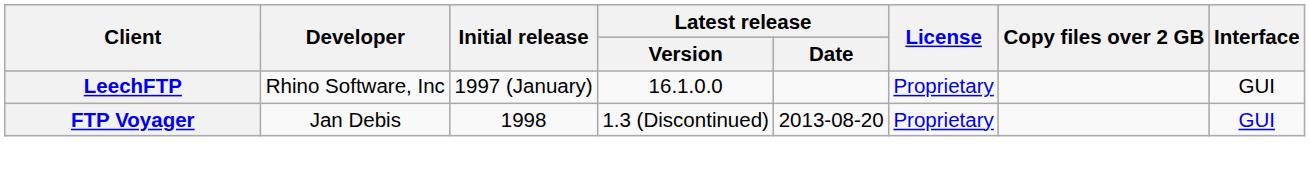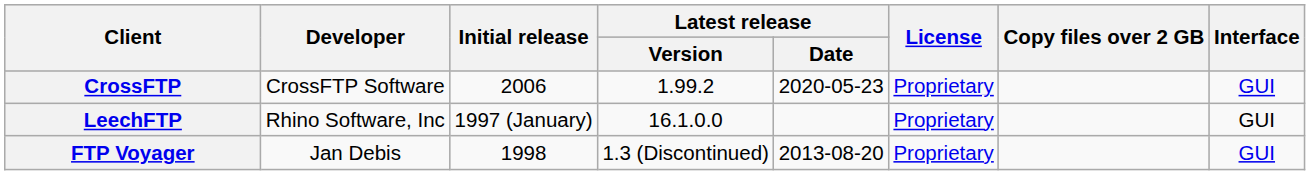 <table class="sortable wikitable" style="width: auto; table-layout: fixed; font-size: smaller; text-align: center;">
 <tr style="background: #ececec">
 <th rowspan="2" style="width:12em">Client</th>
 <th rowspan="2">Developer</th>
 <th rowspan="2">Initial release</th>
 <th colspan="2">Latest release</th>
 <th rowspan="2"><a href='#'>License</a></th>
 <th rowspan="2">Copy files over 2 GB</th>
 <th rowspan="2">Interface</th>
 </tr>
 <tr>
 <th>Version </th>
 <th>Date </th>
+</tr>
+<tr>
+<th><a href='#'>CrossFTP</a></th>
+<td>CrossFTP Software</td>
+<td>2006</td>
+<td>1.99.2</td>
+<td>2020-05-23</td>
+<td><a href='#'>Proprietary</a></td>
+<td></td>
+<td><a href='#'>GUI</a></td>
 </tr>
 <tr>
 <th><a href='#'>LeechFTP</a></th>
 <td>Rhino Software, Inc</td>
 <td>1997 (January)</td>
 <td>16.1.0.0</td>
 <td></td>
 <td><a href='#'>Proprietary</a></td>
 <td></td>
 <td>GUI</td>
 </tr>
 <tr>
 <th><a href='#'>FTP Voyager</a></th>
 <td>Jan Debis</td>
 <td>1998</td>
 <td>1.3 (Discontinued)</td>
 <td>2013-08-20</td>
 <td><a href='#'>Proprietary</a></td>
 <td></td>
 <td><a href='#'>GUI</a></td>
 </tr>
 </table>
